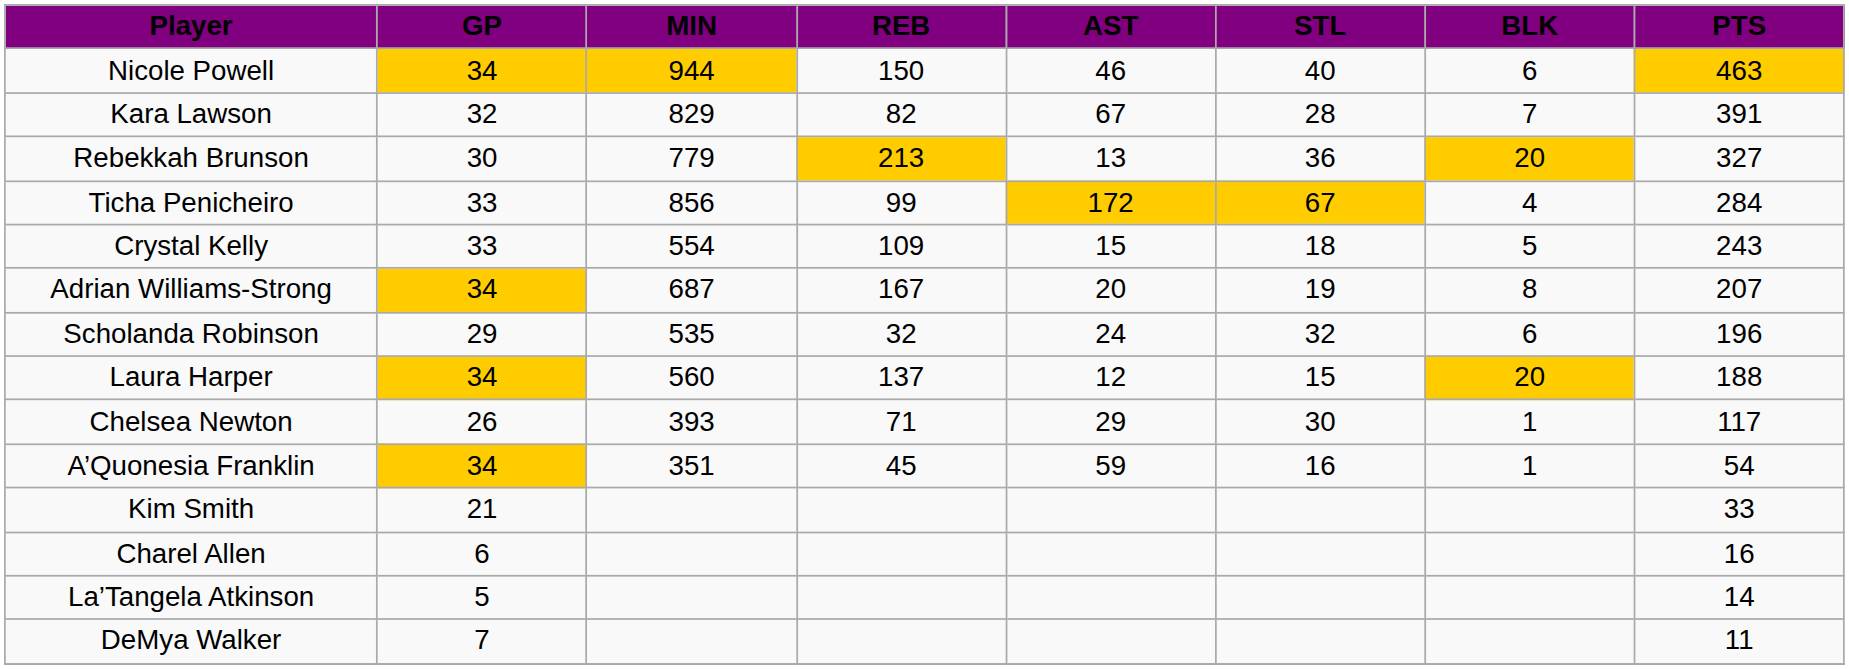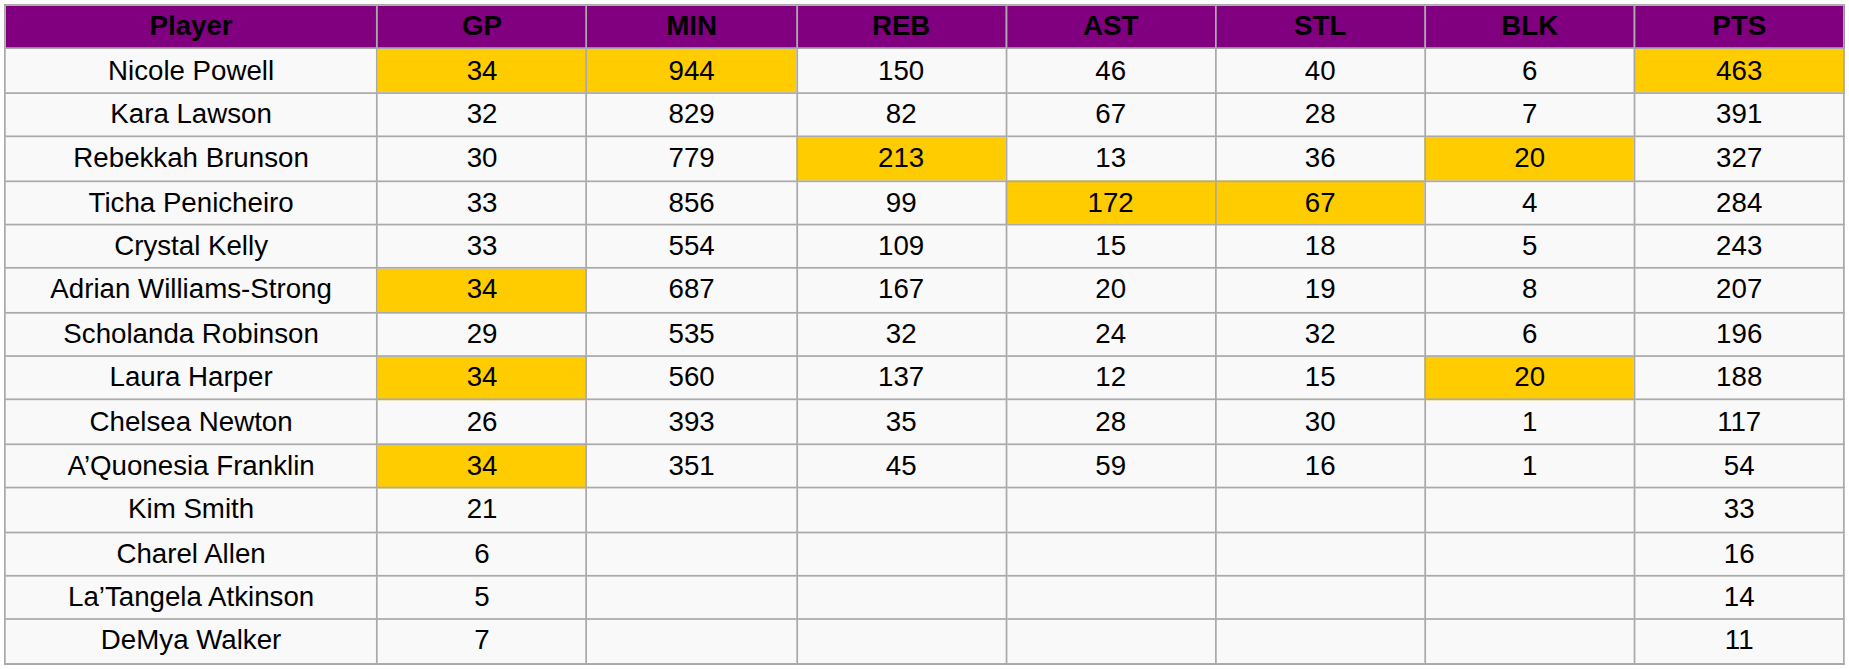 <table class="wikitable sortable">
 <tr>
 <th style="background:purple; color:black;" width="16%">Player</th>
 <th style="background:purple; color:black;" width="9%">GP</th>
 <th style="background:purple; color:black;" width="9%">MIN</th>
 <th style="background:purple; color:black;" width="9%">REB</th>
 <th style="background:purple; color:black;" width="9%">AST</th>
 <th style="background:purple; color:black;" width="9%">STL</th>
 <th style="background:purple; color:black;" width="9%">BLK</th>
 <th style="background:purple; color:black;" width="9%">PTS</th>
 </tr>
 <tr align="center">
 <td>Nicole Powell</td>
 <td bgcolor="#FFCC00">34</td>
 <td bgcolor="#FFCC00">944</td>
 <td>150</td>
 <td>46</td>
 <td>40</td>
 <td>6</td>
 <td bgcolor="#FFCC00">463</td>
 </tr>
 <tr align="center">
 <td>Kara Lawson</td>
 <td>32</td>
 <td>829</td>
 <td>82</td>
 <td>67</td>
 <td>28</td>
 <td>7</td>
 <td>391</td>
 </tr>
 <tr align="center">
 <td>Rebekkah Brunson</td>
 <td>30</td>
 <td>779</td>
 <td bgcolor="#FFCC00">213</td>
 <td>13</td>
 <td>36</td>
 <td bgcolor="#FFCC00">20</td>
 <td>327</td>
 </tr>
 <tr align="center">
 <td>Ticha Penicheiro</td>
 <td>33</td>
 <td>856</td>
 <td>99</td>
 <td bgcolor="#FFCC00">172</td>
 <td bgcolor="#FFCC00">67</td>
 <td>4</td>
 <td>284</td>
 </tr>
 <tr align="center">
 <td>Crystal Kelly</td>
 <td>33</td>
 <td>554</td>
 <td>109</td>
 <td>15</td>
 <td>18</td>
 <td>5</td>
 <td>243</td>
 </tr>
 <tr align="center">
 <td>Adrian Williams-Strong</td>
 <td bgcolor="#FFCC00">34</td>
 <td>687</td>
 <td>167</td>
 <td>20</td>
 <td>19</td>
 <td>8</td>
 <td>207</td>
 </tr>
 <tr align="center">
 <td>Scholanda Robinson</td>
 <td>29</td>
 <td>535</td>
 <td>32</td>
 <td>24</td>
 <td>32</td>
 <td>6</td>
 <td>196</td>
 </tr>
 <tr align="center">
 <td>Laura Harper</td>
 <td bgcolor="#FFCC00">34</td>
 <td>560</td>
 <td>137</td>
 <td>12</td>
 <td>15</td>
 <td bgcolor="#FFCC00">20</td>
 <td>188</td>
 </tr>
 <tr align="center">
 <td>Chelsea Newton</td>
 <td>26</td>
 <td>393</td>
-<td>71</td>
-<td>29</td>
+<td>35</td>
+<td>28</td>
 <td>30</td>
 <td>1</td>
 <td>117</td>
 </tr>
 <tr align="center">
 <td>A’Quonesia Franklin</td>
 <td bgcolor="#FFCC00">34</td>
 <td>351</td>
 <td>45</td>
 <td>59</td>
 <td>16</td>
 <td>1</td>
 <td>54</td>
 </tr>
 <tr align="center">
 <td>Kim Smith</td>
 <td>21</td>
 <td></td>
 <td></td>
 <td></td>
 <td></td>
 <td></td>
 <td>33</td>
 </tr>
 <tr align="center">
 <td>Charel Allen</td>
 <td>6</td>
 <td></td>
 <td></td>
 <td></td>
 <td></td>
 <td></td>
 <td>16</td>
 </tr>
 <tr align="center">
 <td>La’Tangela Atkinson</td>
 <td>5</td>
 <td></td>
 <td></td>
 <td></td>
 <td></td>
 <td></td>
 <td>14</td>
 </tr>
 <tr align="center">
 <td>DeMya Walker</td>
 <td>7</td>
 <td></td>
 <td></td>
 <td></td>
 <td></td>
 <td></td>
 <td>11</td>
 </tr>
 <tr align="center">
 </tr>
 </table>
